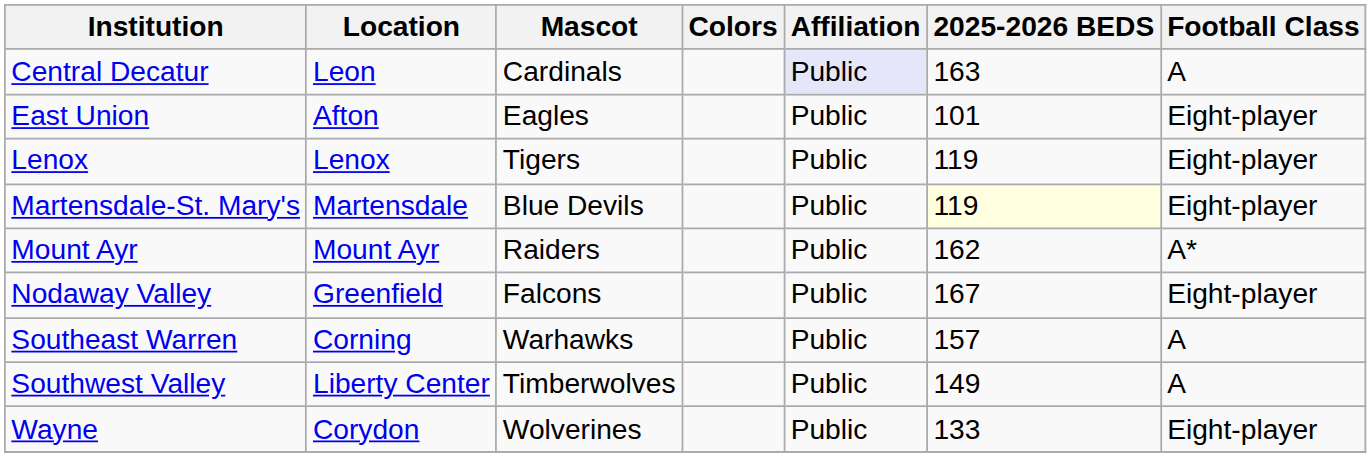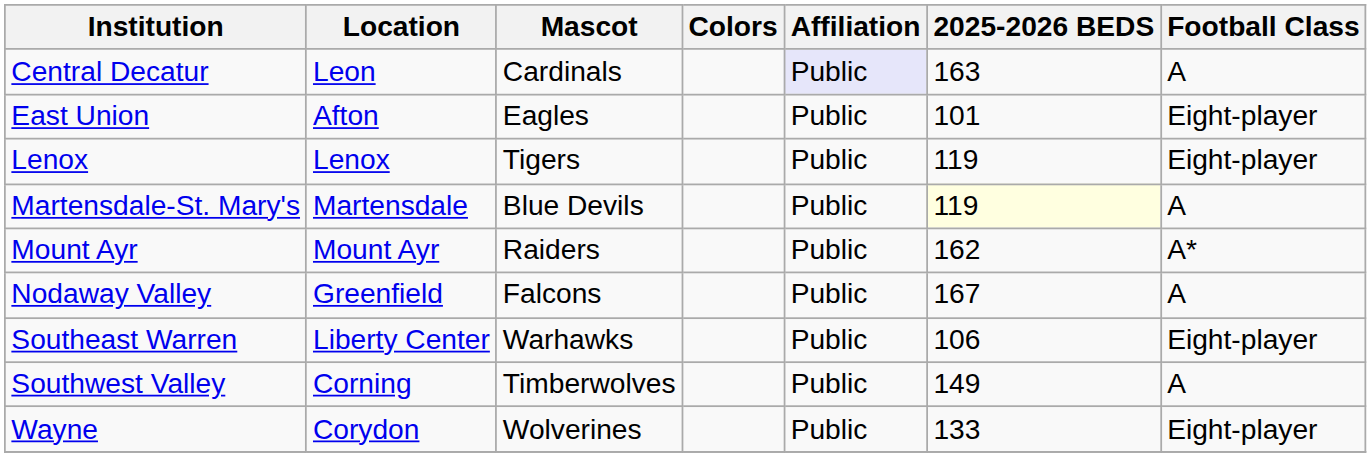 <table class="wikitable">
 <tr>
 <th>Institution</th>
 <th>Location</th>
 <th>Mascot</th>
 <th>Colors</th>
 <th>Affiliation</th>
 <th>2025-2026 BEDS</th>
 <th>Football Class</th>
 </tr>
 <tr>
 <td><a href='#'>Central Decatur</a></td>
 <td><a href='#'>Leon</a></td>
 <td>Cardinals</td>
 <td> </td>
 <td style="background: lavender;">Public</td>
 <td>163</td>
 <td>A</td>
 </tr>
 <tr>
 <td><a href='#'>East Union</a></td>
 <td><a href='#'>Afton</a></td>
 <td>Eagles</td>
 <td>  </td>
 <td>Public</td>
 <td>101</td>
 <td>Eight-player</td>
 </tr>
 <tr>
 <td><a href='#'>Lenox</a></td>
 <td><a href='#'>Lenox</a></td>
 <td>Tigers</td>
 <td> </td>
 <td>Public</td>
 <td>119</td>
 <td>Eight-player</td>
 </tr>
 <tr>
 <td><a href='#'>Martensdale-St. Mary's</a></td>
 <td><a href='#'>Martensdale</a></td>
 <td>Blue Devils</td>
 <td> </td>
 <td>Public</td>
 <td style="background: lightyellow;">119</td>
-<td>Eight-player</td>
+<td>A</td>
 </tr>
 <tr>
 <td><a href='#'>Mount Ayr</a></td>
 <td><a href='#'>Mount Ayr</a></td>
 <td>Raiders</td>
 <td> </td>
 <td>Public</td>
 <td>162</td>
 <td>A*</td>
 </tr>
 <tr>
 <td><a href='#'>Nodaway Valley</a></td>
 <td><a href='#'>Greenfield</a></td>
 <td>Falcons</td>
 <td>  </td>
 <td>Public</td>
 <td>167</td>
+<td>A</td>
+</tr>
+<tr>
+<td><a href='#'>Southeast Warren</a></td>
+<td><a href='#'>Liberty Center</a></td>
+<td>Warhawks</td>
+<td> </td>
+<td>Public</td>
+<td>106</td>
 <td>Eight-player</td>
 </tr>
 <tr>
-<td><a href='#'>Southeast Warren</a></td>
+<td><a href='#'>Southwest Valley</a></td>
 <td><a href='#'>Corning</a></td>
-<td>Warhawks</td>
-<td> </td>
-<td>Public</td>
-<td>157</td>
-<td>A</td>
-</tr>
-<tr>
-<td><a href='#'>Southwest Valley</a></td>
-<td><a href='#'>Liberty Center</a></td>
 <td>Timberwolves</td>
 <td>  </td>
 <td>Public</td>
 <td>149</td>
 <td>A</td>
 </tr>
 <tr>
 <td><a href='#'>Wayne</a></td>
 <td><a href='#'>Corydon</a></td>
 <td>Wolverines</td>
 <td>  </td>
 <td>Public</td>
 <td>133</td>
 <td>Eight-player</td>
 </tr>
 <tr>
 </tr>
 </table>
